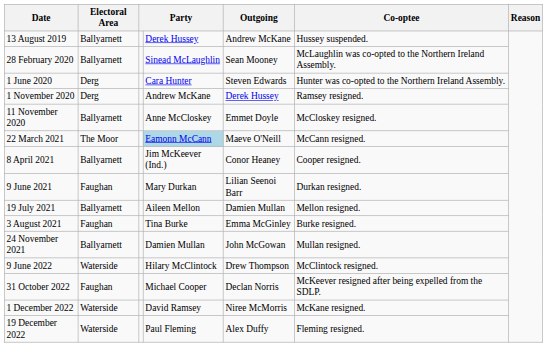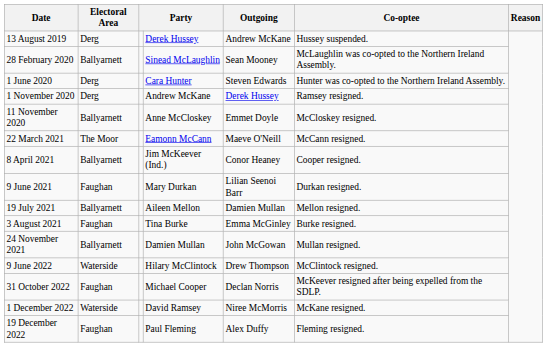 <table class="wikitable" style="font-size: 95%;">
 <tr>
 <th>Date</th>
 <th>Electoral Area</th>
 <th colspan="2">Party</th>
 <th>Outgoing</th>
 <th>Co-optee</th>
 <th>Reason</th>
 </tr>
 <tr>
 <td>13 August 2019</td>
-<td>Ballyarnett</td>
+<td>Derg</td>
 <td></td>
 <td><a href='#'>Derek Hussey</a></td>
 <td>Andrew McKane</td>
 <td>Hussey suspended.</td>
 </tr>
 <tr>
 <td>28 February 2020</td>
 <td>Ballyarnett</td>
 <td></td>
 <td><a href='#'>Sinead McLaughlin</a></td>
 <td>Sean Mooney</td>
 <td>McLaughlin was co-opted to the Northern Ireland Assembly.</td>
 </tr>
 <tr>
 <td>1 June 2020</td>
 <td>Derg</td>
 <td></td>
 <td><a href='#'>Cara Hunter</a></td>
 <td>Steven Edwards</td>
 <td>Hunter was co-opted to the Northern Ireland Assembly.</td>
 </tr>
 <tr>
 <td>1 November 2020</td>
 <td>Derg</td>
 <td></td>
 <td>Andrew McKane</td>
 <td><a href='#'>Derek Hussey</a></td>
 <td>Ramsey resigned.</td>
 </tr>
 <tr>
 <td>11 November 2020</td>
 <td>Ballyarnett</td>
 <td></td>
 <td>Anne McCloskey</td>
 <td>Emmet Doyle</td>
 <td>McCloskey resigned.</td>
 </tr>
 <tr>
 <td>22 March 2021</td>
 <td>The Moor</td>
 <td></td>
-<td style="background: lightblue;"><a href='#'>Eamonn McCann</a></td>
+<td><a href='#'>Eamonn McCann</a></td>
 <td>Maeve O'Neill</td>
 <td>McCann resigned.</td>
 </tr>
 <tr>
 <td>8 April 2021</td>
 <td>Ballyarnett</td>
 <td></td>
 <td>Jim McKeever (Ind.)</td>
 <td>Conor Heaney</td>
 <td>Cooper resigned.</td>
 </tr>
 <tr>
 <td>9 June 2021</td>
 <td>Faughan</td>
 <td></td>
 <td>Mary Durkan</td>
 <td>Lilian Seenoi Barr</td>
 <td>Durkan resigned.</td>
 </tr>
 <tr>
 <td>19 July 2021</td>
 <td>Ballyarnett</td>
 <td></td>
 <td>Aileen Mellon</td>
 <td>Damien Mullan</td>
 <td>Mellon resigned.</td>
 </tr>
 <tr>
 <td>3 August 2021</td>
 <td>Faughan</td>
 <td></td>
 <td>Tina Burke</td>
 <td>Emma McGinley</td>
 <td>Burke resigned.</td>
 </tr>
 <tr>
 <td>24 November 2021</td>
 <td>Ballyarnett</td>
 <td></td>
 <td>Damien Mullan</td>
 <td>John McGowan</td>
 <td>Mullan resigned.</td>
 </tr>
 <tr>
 <td>9 June 2022</td>
 <td>Waterside</td>
 <td></td>
 <td>Hilary McClintock</td>
 <td>Drew Thompson</td>
 <td>McClintock resigned.</td>
 </tr>
 <tr>
 <td>31 October 2022</td>
 <td>Faughan</td>
 <td></td>
 <td>Michael Cooper</td>
 <td>Declan Norris</td>
 <td>McKeever resigned after being expelled from the SDLP.</td>
 </tr>
 <tr>
 <td>1 December 2022</td>
 <td>Waterside</td>
 <td></td>
 <td>David Ramsey</td>
 <td>Niree McMorris</td>
 <td>McKane resigned.</td>
 </tr>
 <tr>
 <td>19 December 2022</td>
-<td>Waterside</td>
+<td>Faughan</td>
 <td></td>
 <td>Paul Fleming</td>
 <td>Alex Duffy</td>
 <td>Fleming resigned.</td>
 </tr>
 </table>
